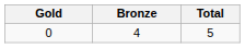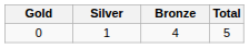 <table class="wikitable" width=20%>
 <tr>
 <th width=30%> Gold</th>
+<th width=30%> Silver</th>
 <th width=30%> Bronze</th>
 <th width=20%>Total</th>
 </tr>
 <tr align=center>
 <td>0</td>
+<td>1</td>
 <td>4</td>
 <td>5</td>
 </tr>
 </table>
